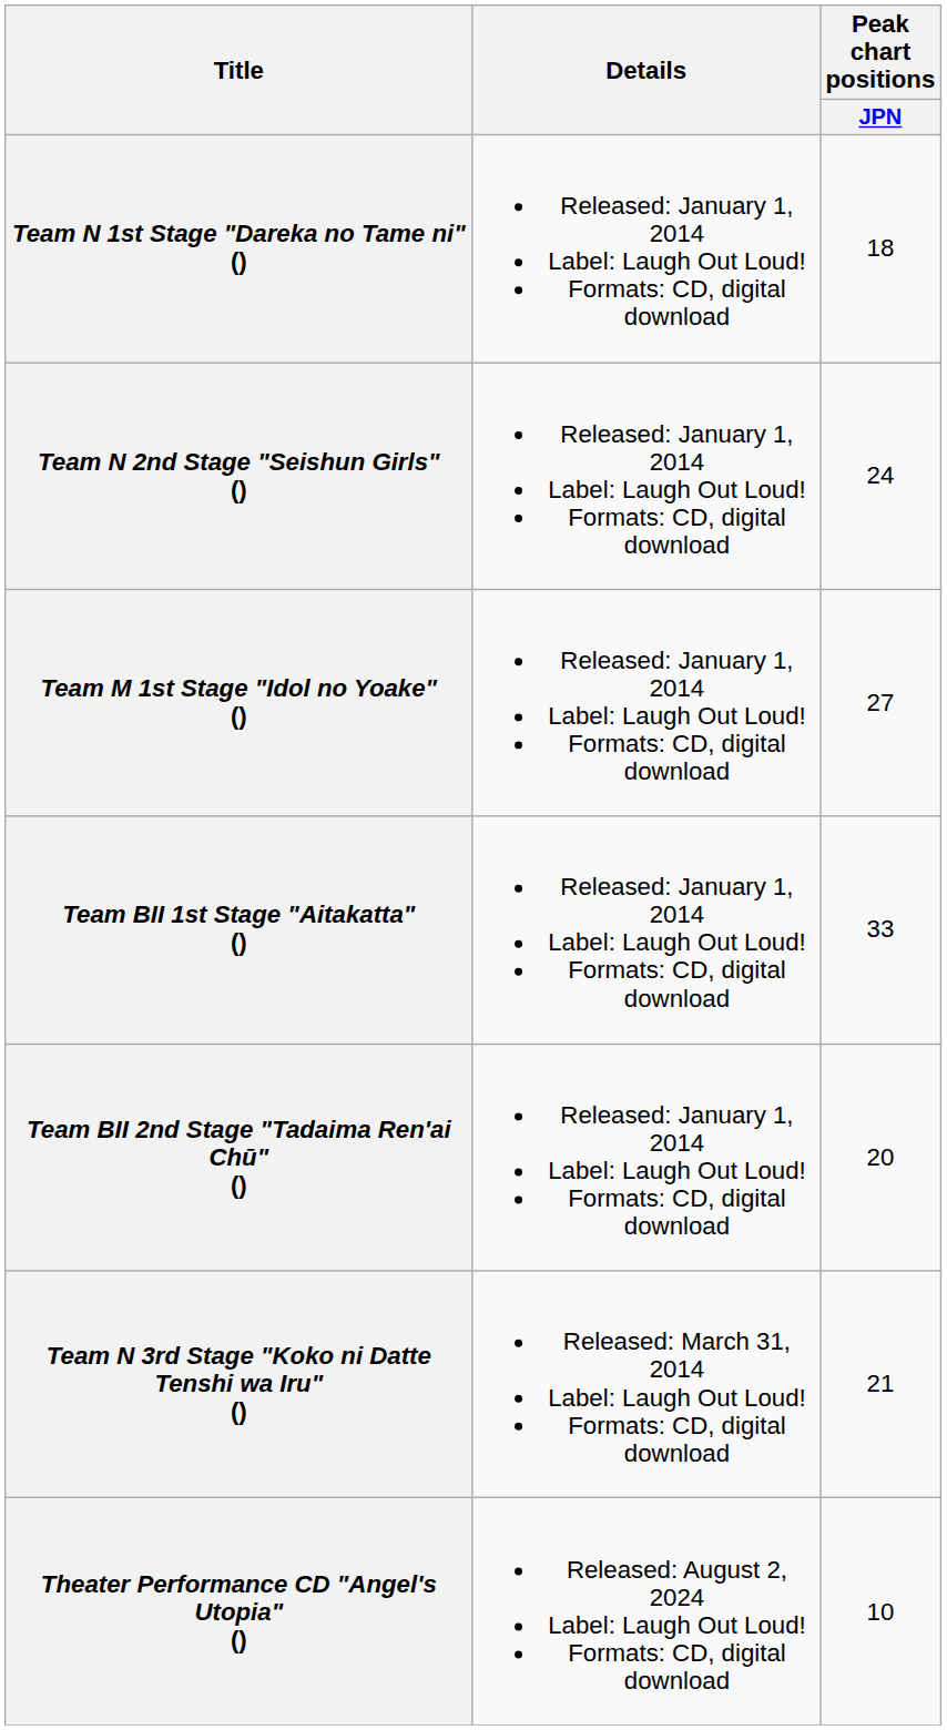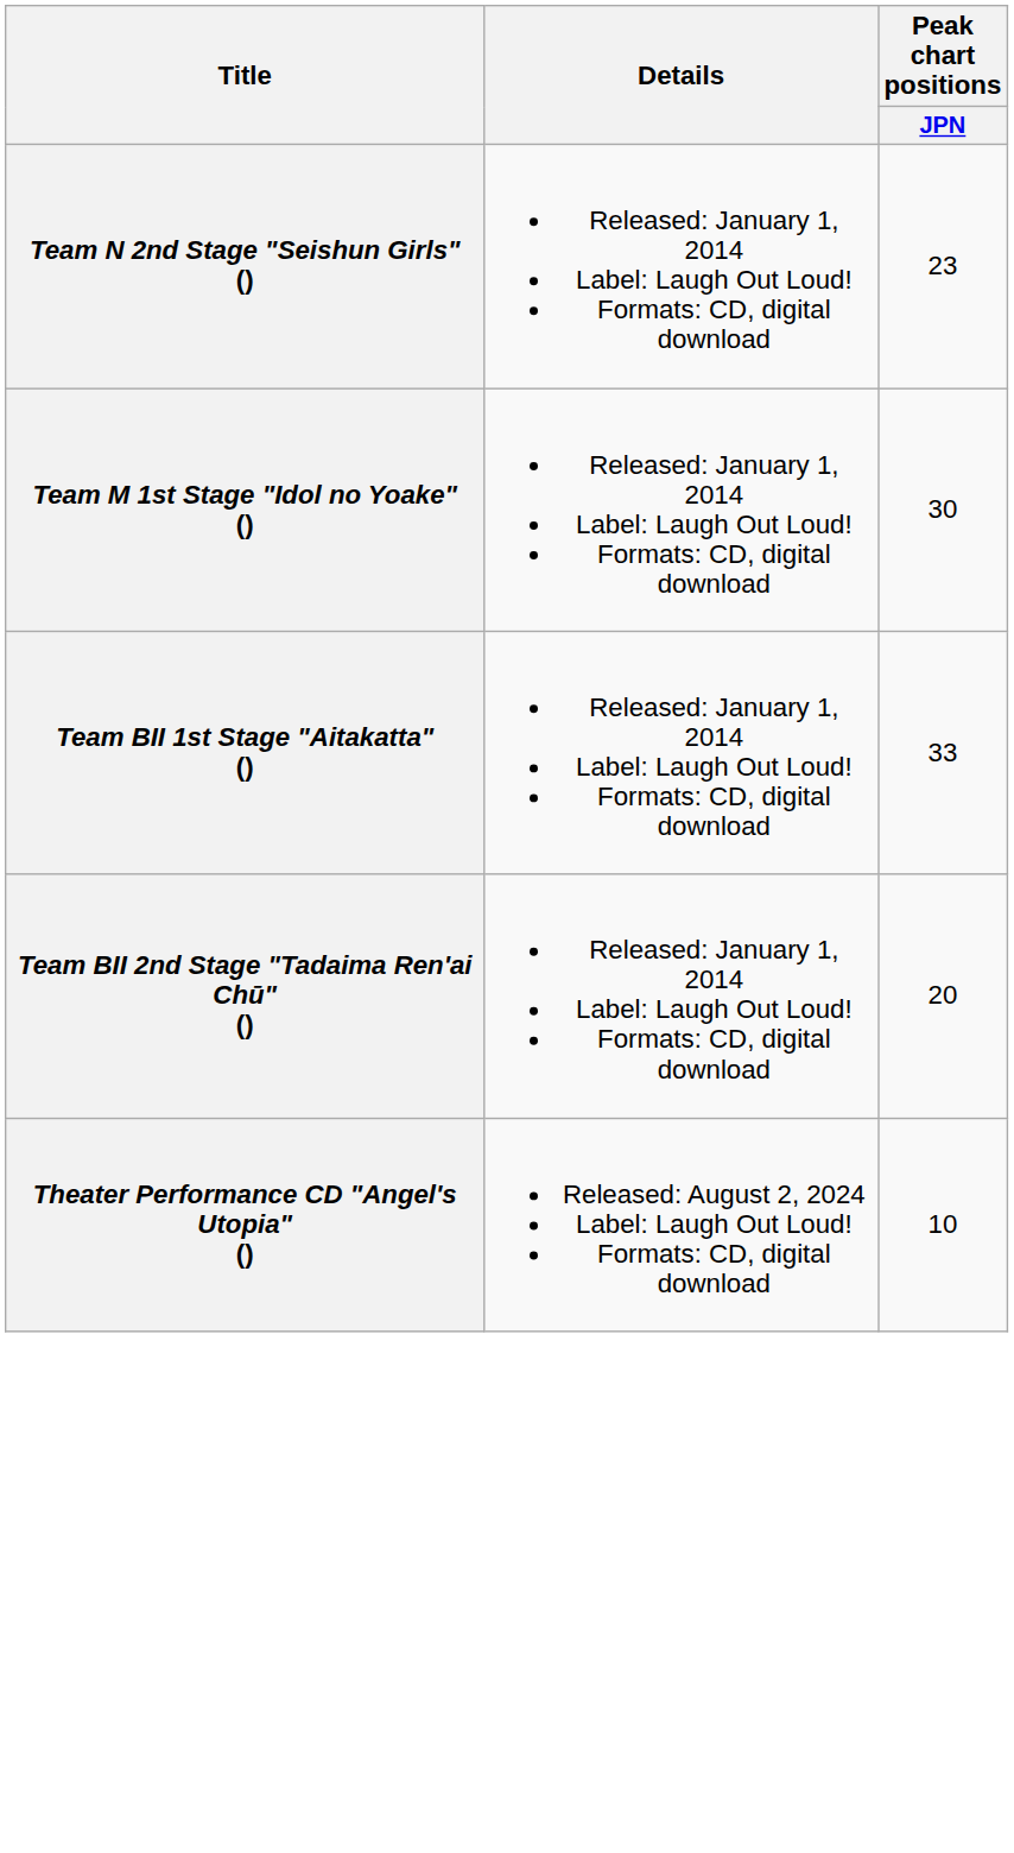 <table class="wikitable plainrowheaders" style="text-align:center;">
 <tr>
 <th rowspan="2">Title</th>
 <th rowspan="2">Details</th>
 <th colspan="1">Peak chart positions</th>
 </tr>
 <tr>
 <th style="width:3em;font-size:90%;"><a href='#'>JPN</a><br></th>
 </tr>
 <tr>
-<th scope="row"><em>Team N 1st Stage "Dareka no Tame ni"</em><br>()</th>
-<td><br><ul><li>Released: January 1, 2014</li><li>Label: Laugh Out Loud!</li><li>Formats: CD, digital download</li></ul></td>
-<td>18</td>
-</tr>
-<tr>
 <th scope="row"><em>Team N 2nd Stage "Seishun Girls"</em><br>()</th>
 <td><br><ul><li>Released: January 1, 2014</li><li>Label: Laugh Out Loud!</li><li>Formats: CD, digital download</li></ul></td>
-<td>24</td>
+<td>23</td>
 </tr>
 <tr>
 <th scope="row"><em>Team M 1st Stage "Idol no Yoake"</em><br>()</th>
 <td><br><ul><li>Released: January 1, 2014</li><li>Label: Laugh Out Loud!</li><li>Formats: CD, digital download</li></ul></td>
-<td>27</td>
+<td>30</td>
 </tr>
 <tr>
 <th scope="row"><em>Team BII 1st Stage "Aitakatta"</em><br>()</th>
 <td><br><ul><li>Released: January 1, 2014</li><li>Label: Laugh Out Loud!</li><li>Formats: CD, digital download</li></ul></td>
 <td>33</td>
 </tr>
 <tr>
 <th scope="row"><em>Team BII 2nd Stage "Tadaima Ren'ai Chū"</em><br>()</th>
 <td><br><ul><li>Released: January 1, 2014</li><li>Label: Laugh Out Loud!</li><li>Formats: CD, digital download</li></ul></td>
 <td>20</td>
 </tr>
 <tr>
-<th scope="row"><em>Team N 3rd Stage "Koko ni Datte Tenshi wa Iru"</em><br>()</th>
-<td><br><ul><li>Released: March 31, 2014</li><li>Label: Laugh Out Loud!</li><li>Formats: CD, digital download</li></ul></td>
-<td>21</td>
-</tr>
-<tr>
 <th scope="row"><em>Theater Performance CD "Angel's Utopia"</em><br>()</th>
 <td><br><ul><li>Released: August 2, 2024</li><li>Label: Laugh Out Loud!</li><li>Formats: CD, digital download</li></ul></td>
 <td>10</td>
 </tr>
 </table>
